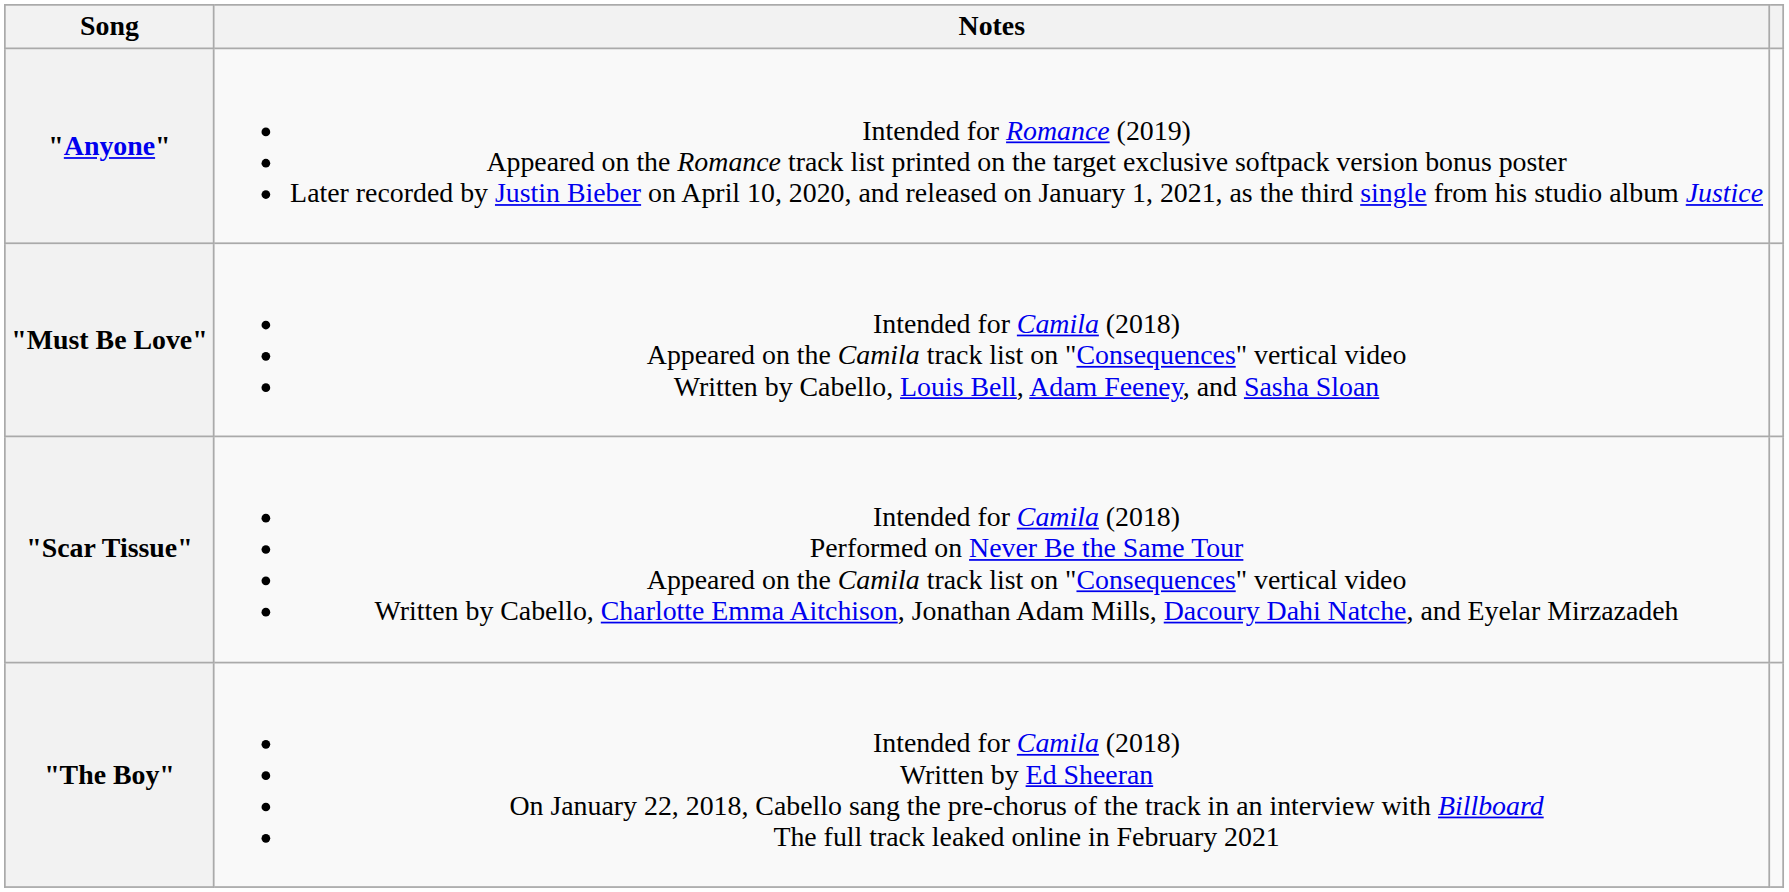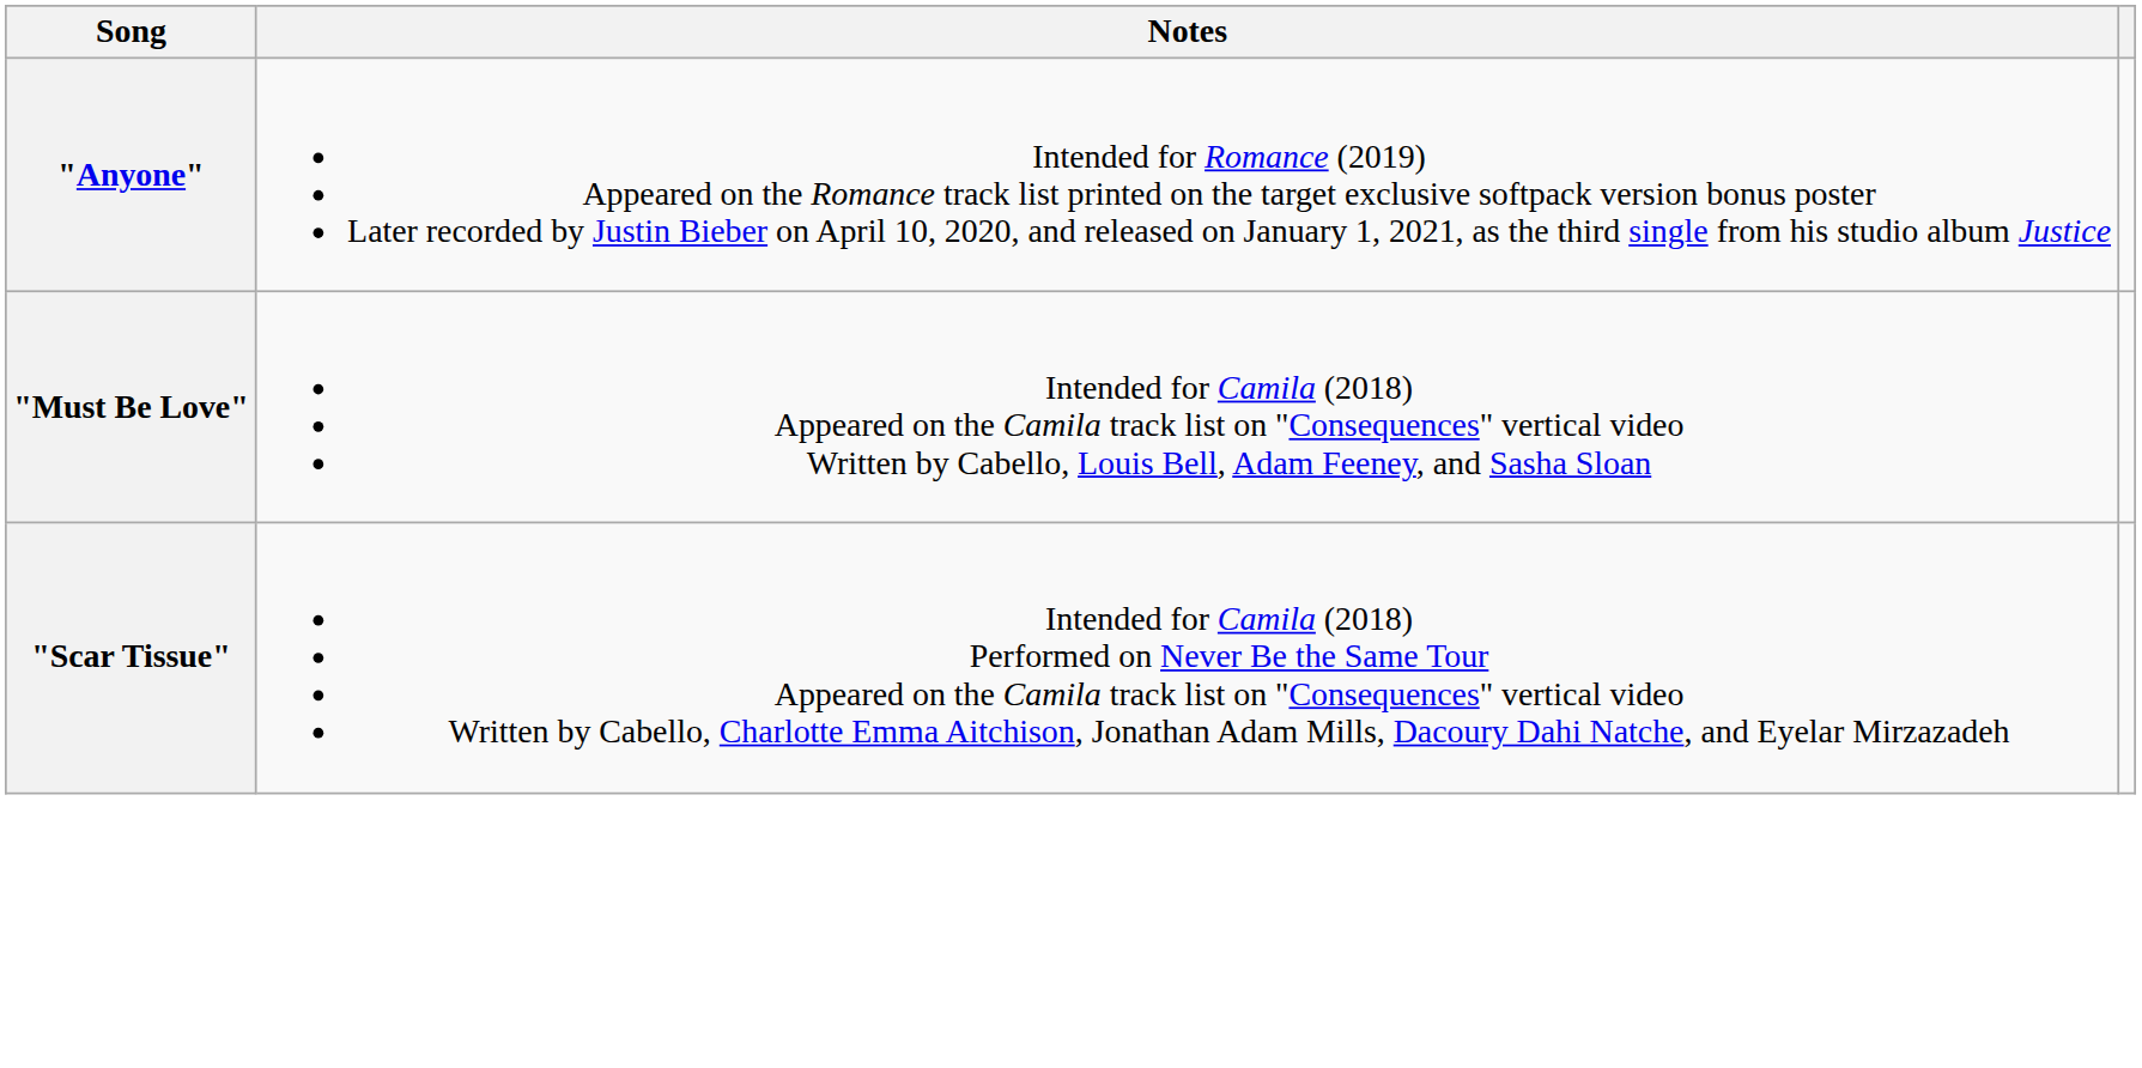 <table class="wikitable sortable plainrowheaders" style="text-align:center;">
 <tr>
 <th scope="col">Song</th>
 <th class="unsortable" scope="col">Notes</th>
 <th class="unsortable" scope="col"></th>
 </tr>
 <tr>
 <th scope="row">"<a href='#'>Anyone</a>"</th>
 <td><br><ul><li>Intended for <em><a href='#'>Romance</a></em> (2019)</li><li>Appeared on the <em>Romance</em> track list printed on the target exclusive softpack version bonus poster</li><li>Later recorded by <a href='#'>Justin Bieber</a> on April 10, 2020, and released on January 1, 2021, as the third <a href='#'>single</a> from his studio album <em><a href='#'>Justice</a></em></li></ul></td>
 <td><br><br></td>
 </tr>
 <tr>
 <th scope="row">"Must Be Love"</th>
 <td><br><ul><li>Intended for <em><a href='#'>Camila</a></em> (2018)</li><li>Appeared on the <em>Camila</em> track list on "<a href='#'>Consequences</a>" vertical video</li><li>Written by Cabello, <a href='#'>Louis Bell</a>, <a href='#'>Adam Feeney</a>, and <a href='#'>Sasha Sloan</a></li></ul></td>
 <td><br></td>
 </tr>
 <tr>
 <th scope="row">"Scar Tissue"</th>
 <td><br><ul><li>Intended for <em><a href='#'>Camila</a></em> (2018)</li><li>Performed on <a href='#'>Never Be the Same Tour</a></li><li>Appeared on the <em>Camila</em> track list on "<a href='#'>Consequences</a>" vertical video</li><li>Written by Cabello, <a href='#'>Charlotte Emma Aitchison</a>, Jonathan Adam Mills, <a href='#'>Dacoury Dahi Natche</a>, and Eyelar Mirzazadeh</li></ul></td>
 <td><br></td>
 </tr>
-<tr>
-<th scope="row">"The Boy"</th>
-<td><br><ul><li>Intended for <em><a href='#'>Camila</a></em> (2018)</li><li>Written by <a href='#'>Ed Sheeran</a></li><li>On January 22, 2018, Cabello sang the pre-chorus of the track in an interview with <em><a href='#'>Billboard</a></em></li><li>The full track leaked online in February 2021</li></ul></td>
-<td><br><br><br></td>
-</tr>
 </table>
